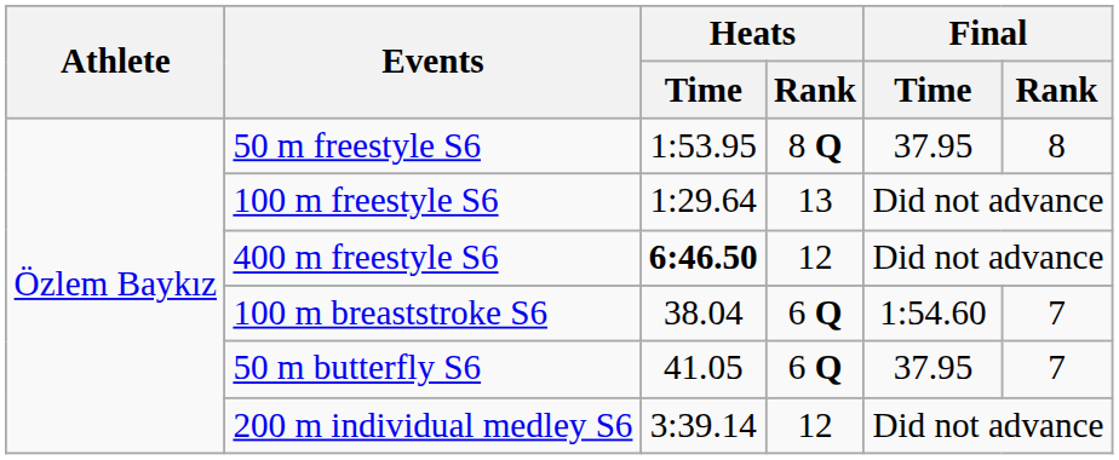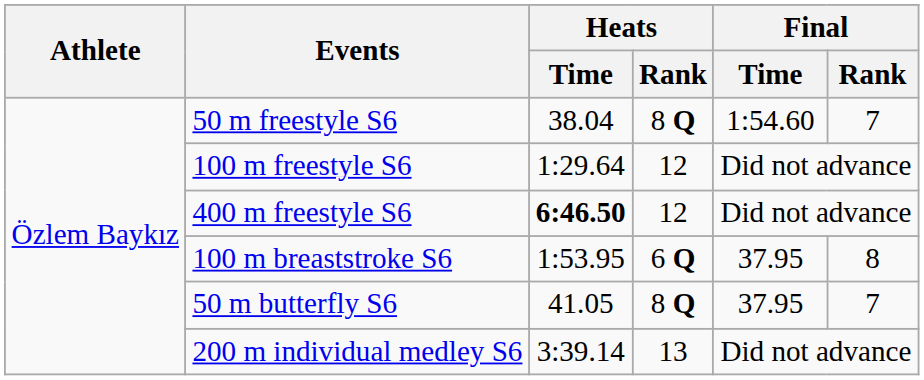 <table class=wikitable>
 <tr>
 <th rowspan="2">Athlete</th>
 <th rowspan="2">Events</th>
 <th colspan="2">Heats</th>
 <th colspan="2">Final</th>
 </tr>
 <tr>
 <th>Time</th>
 <th>Rank</th>
 <th>Time</th>
 <th>Rank</th>
 </tr>
 <tr>
 <td rowspan="6"><a href='#'>Özlem Baykız</a></td>
 <td><a href='#'>50 m freestyle S6</a></td>
-<td align="center">1:53.95</td>
+<td align="center">38.04</td>
 <td align="center">8 <strong>Q</strong></td>
-<td align="center">37.95</td>
-<td align="center">8</td>
+<td align="center">1:54.60</td>
+<td align="center">7</td>
 </tr>
 <tr>
 <td><a href='#'>100 m freestyle S6</a></td>
 <td align="center">1:29.64</td>
-<td align="center">13</td>
+<td align="center">12</td>
 <td align="center" colspan=2>Did not advance</td>
 </tr>
 <tr>
 <td><a href='#'>400 m freestyle S6</a></td>
 <td align="center"><strong>6:46.50</strong></td>
 <td align="center">12</td>
 <td align="center" colspan=2>Did not advance</td>
 </tr>
 <tr>
 <td><a href='#'>100 m breaststroke S6</a></td>
-<td align="center">38.04</td>
+<td align="center">1:53.95</td>
 <td align="center">6 <strong>Q</strong></td>
-<td align="center">1:54.60</td>
-<td align="center">7</td>
+<td align="center">37.95</td>
+<td align="center">8</td>
 </tr>
 <tr>
 <td><a href='#'>50 m butterfly S6</a></td>
 <td align="center">41.05</td>
-<td align="center">6 <strong>Q</strong></td>
+<td align="center">8 <strong>Q</strong></td>
 <td align="center">37.95</td>
 <td align="center">7</td>
 </tr>
 <tr>
 <td><a href='#'>200 m individual medley S6</a></td>
 <td align="center">3:39.14</td>
-<td align="center">12</td>
+<td align="center">13</td>
 <td align="center" colspan=2>Did not advance</td>
 </tr>
 </table>
